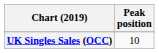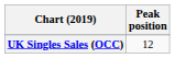 <table class="wikitable sortable plainrowheaders" style="text-align:center">
 <tr>
 <th scope="col">Chart (2019)</th>
 <th scope="col">Peak<br>position</th>
 </tr>
 <tr>
 </tr>
 <tr>
 </tr>
 <tr>
 </tr>
 <tr>
 <th scope="row"><a href='#'>UK Singles Sales</a> (<a href='#'>OCC</a>)</th>
-<td>10</td>
+<td>12</td>
 </tr>
 </table>
